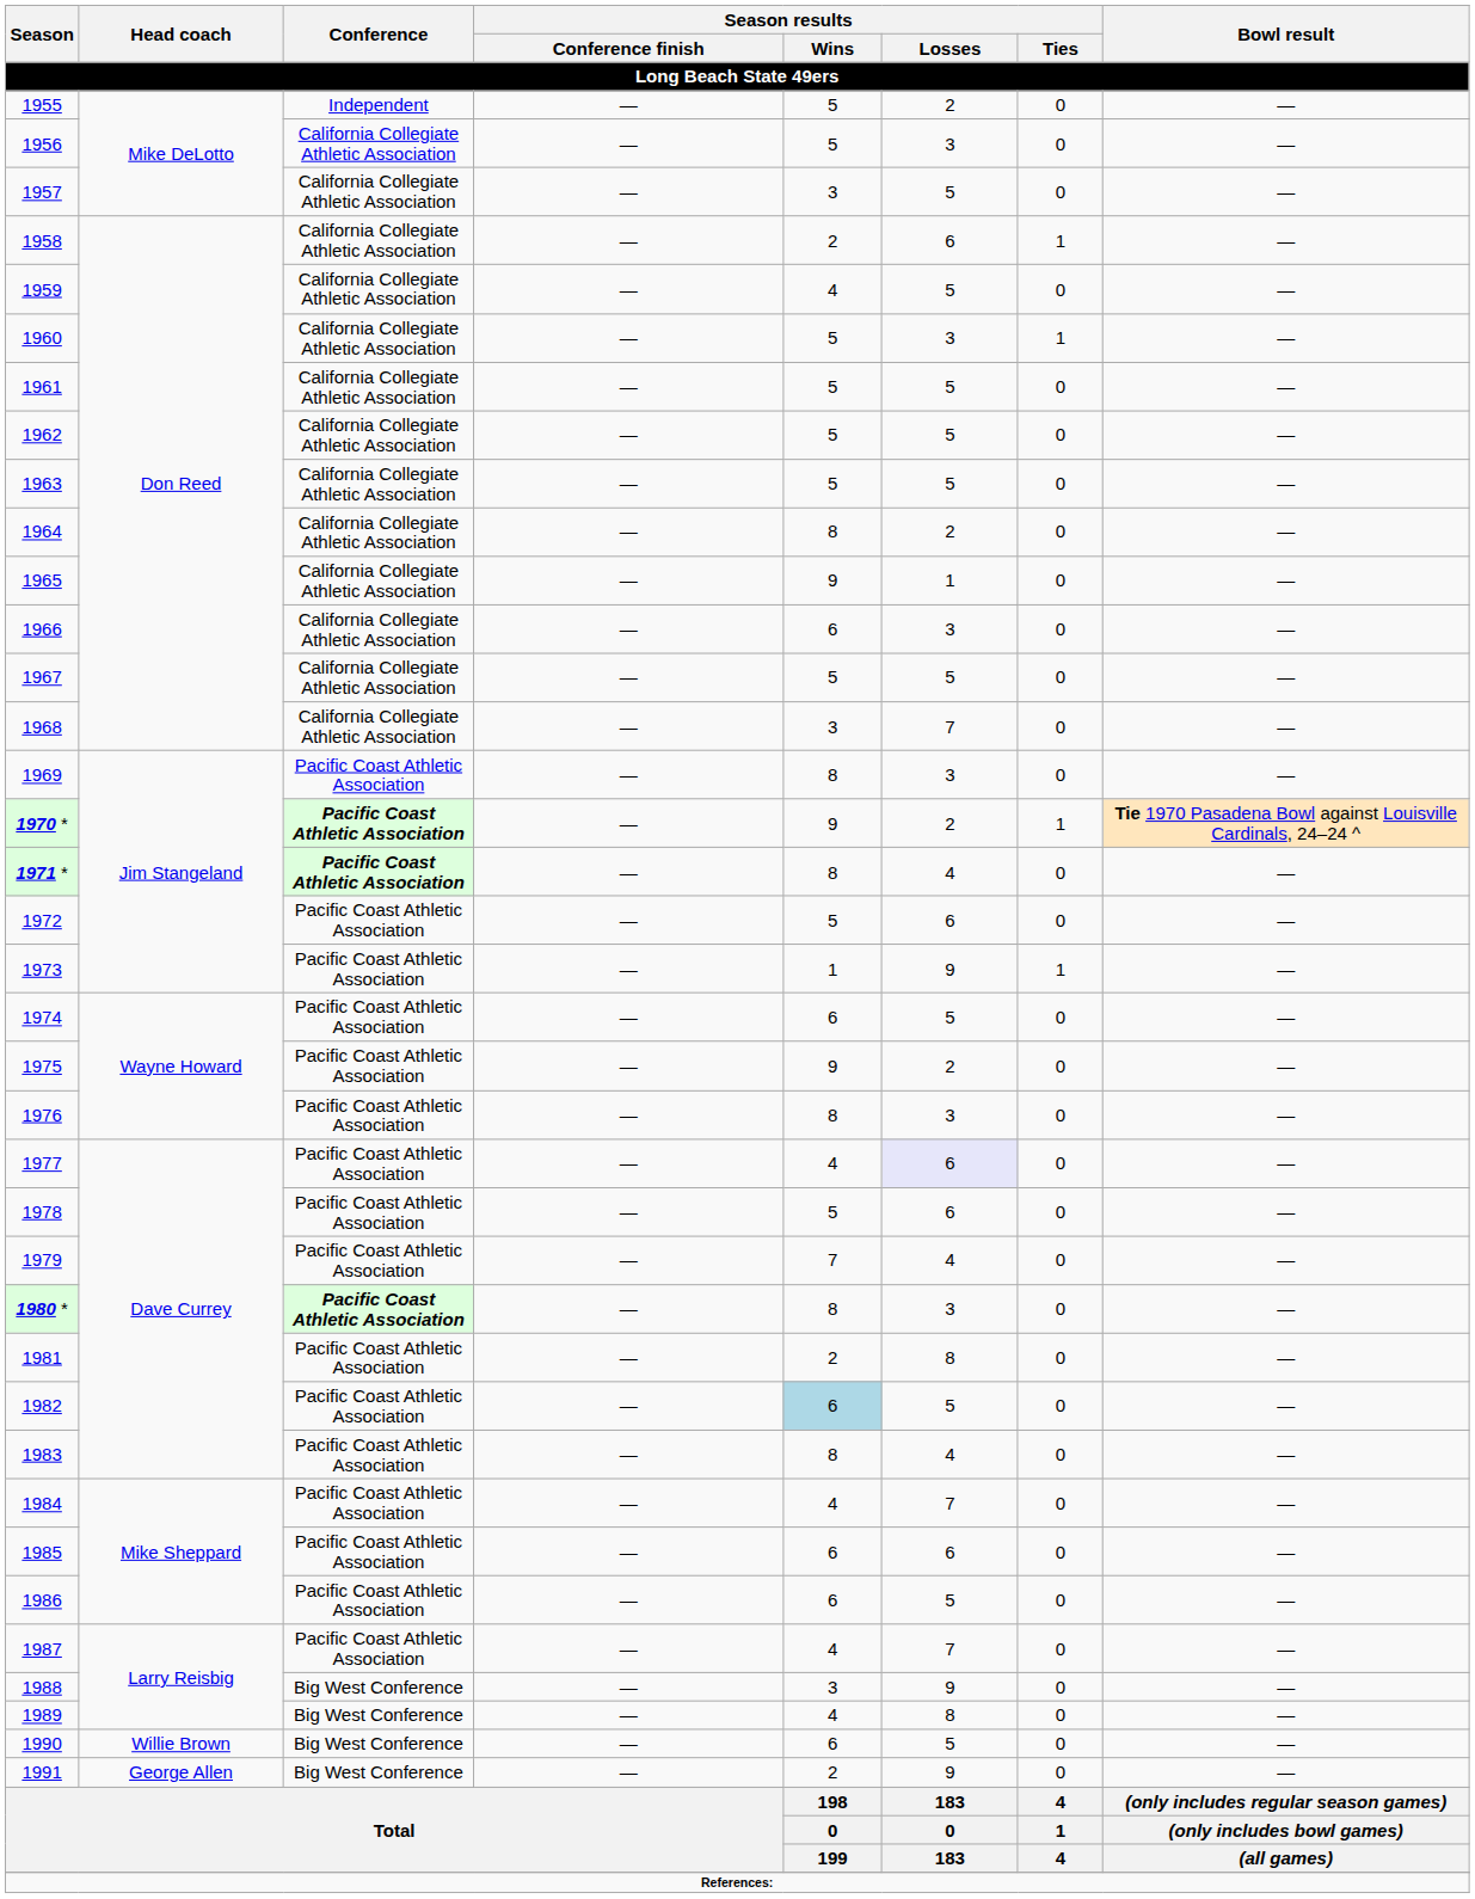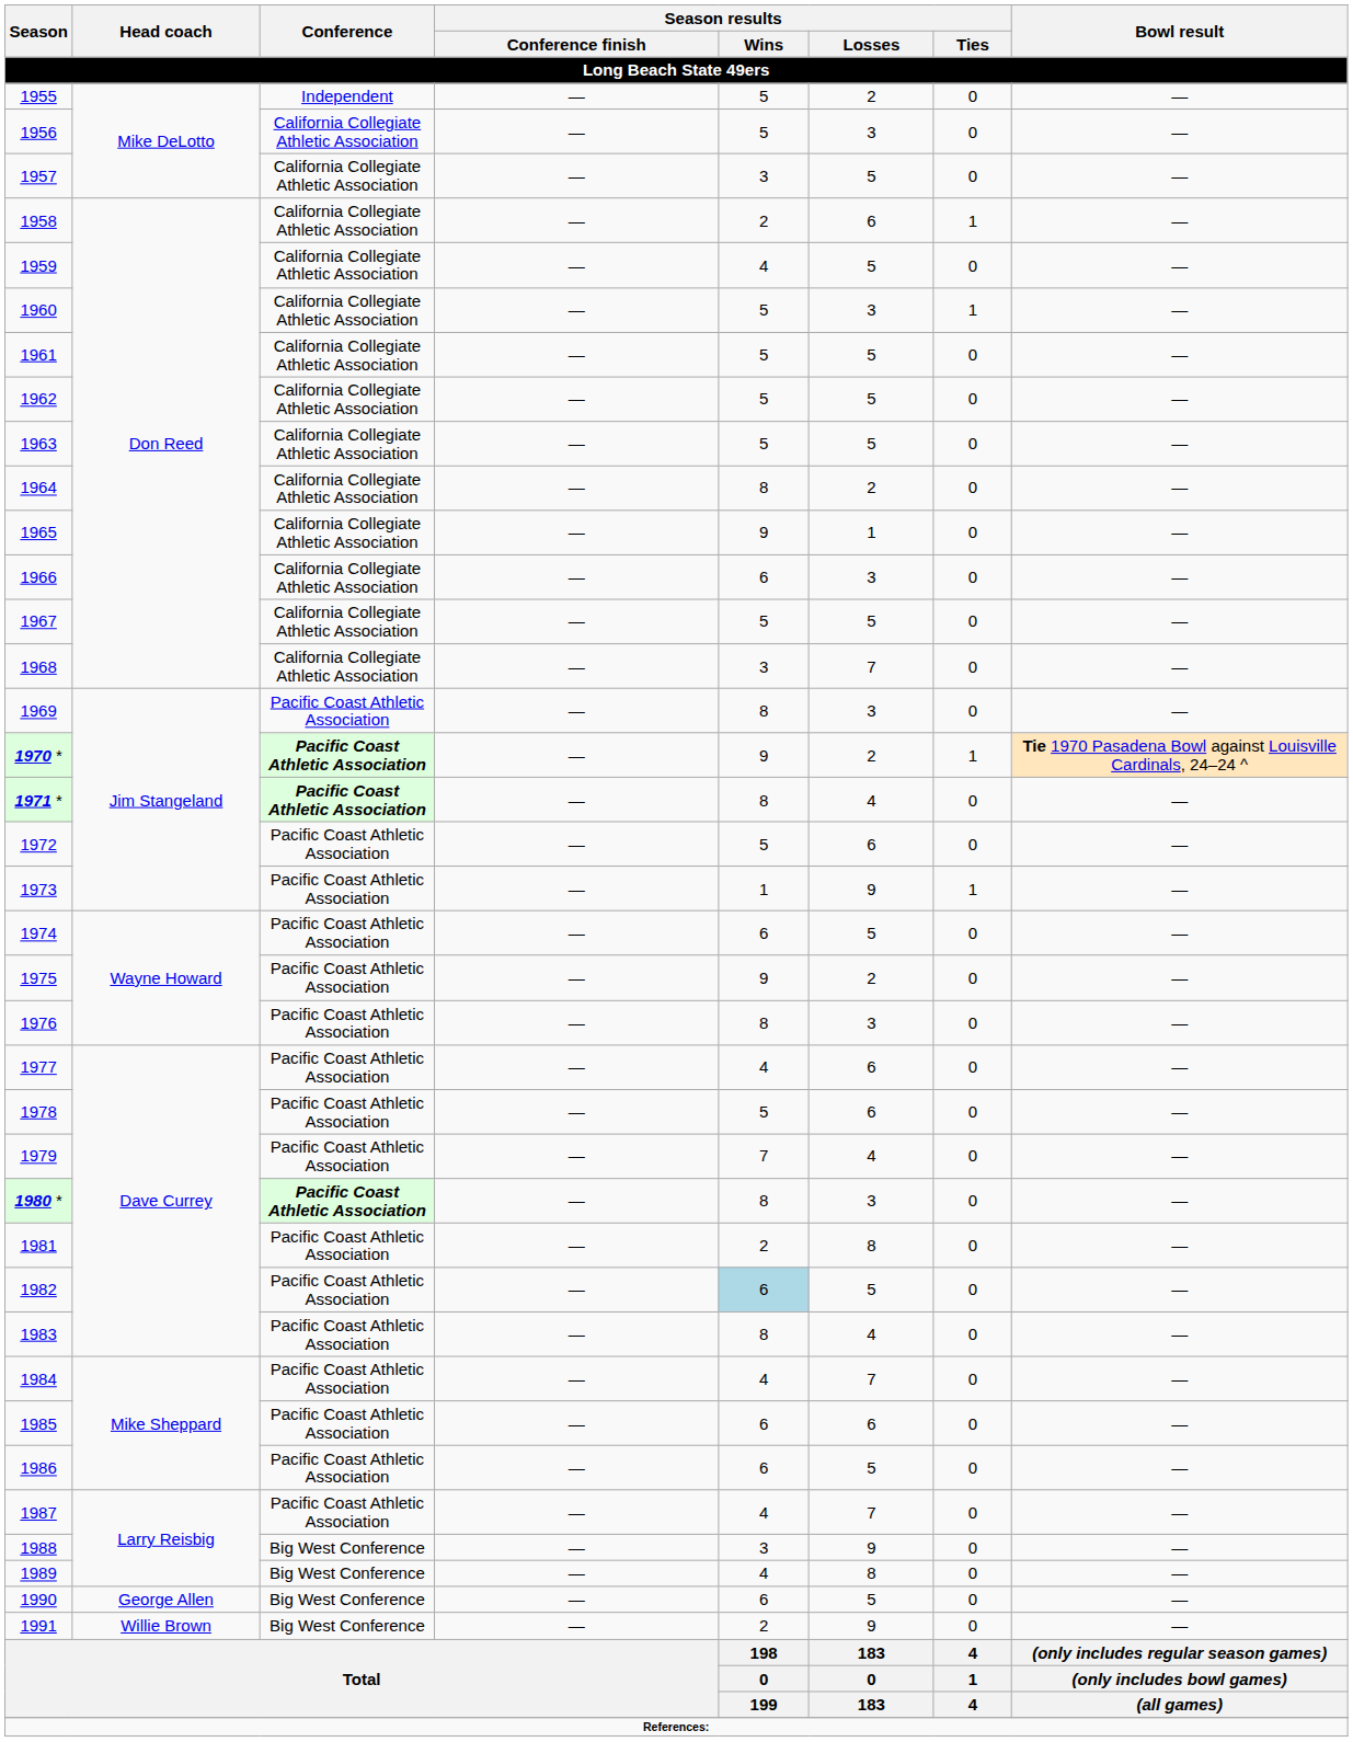 <table class="wikitable" style="font-size: 95%; width:98%; text-align:center;">
 <tr>
 <th rowspan="2" style="width:5%;">Season</th>
 <th rowspan="2" style="width:14%;">Head coach</th>
 <th rowspan="2" style="width:13%;">Conference</th>
 <th colspan="4">Season results</th>
 <th rowspan="2" style="width:25%;">Bowl result</th>
 </tr>
 <tr>
 <th>Conference finish</th>
 <th>Wins</th>
 <th>Losses</th>
 <th>Ties</th>
 </tr>
 <tr>
 <td colspan="8" style="background:#000000;color:white"><strong>Long Beach State 49ers</strong></td>
 </tr>
 <tr>
 <td><a href='#'>1955</a></td>
 <td rowspan=3><a href='#'>Mike DeLotto</a></td>
 <td><a href='#'>Independent</a></td>
 <td>—</td>
 <td>5</td>
 <td>2</td>
 <td>0</td>
 <td>—</td>
 </tr>
 <tr>
 <td><a href='#'>1956</a></td>
 <td><a href='#'>California Collegiate Athletic Association</a></td>
 <td>—</td>
 <td>5</td>
 <td>3</td>
 <td>0</td>
 <td>—</td>
 </tr>
 <tr>
 <td><a href='#'>1957</a></td>
 <td>California Collegiate Athletic Association</td>
 <td>—</td>
 <td>3</td>
 <td>5</td>
 <td>0</td>
 <td>—</td>
 </tr>
 <tr>
 <td><a href='#'>1958</a></td>
 <td rowspan=11><a href='#'>Don Reed</a></td>
 <td>California Collegiate Athletic Association</td>
 <td>—</td>
 <td>2</td>
 <td>6</td>
 <td>1</td>
 <td>—</td>
 </tr>
 <tr>
 <td><a href='#'>1959</a></td>
 <td>California Collegiate Athletic Association</td>
 <td>—</td>
 <td>4</td>
 <td>5</td>
 <td>0</td>
 <td>—</td>
 </tr>
 <tr>
 <td><a href='#'>1960</a></td>
 <td>California Collegiate Athletic Association</td>
 <td>—</td>
 <td>5</td>
 <td>3</td>
 <td>1</td>
 <td>—</td>
 </tr>
 <tr>
 <td><a href='#'>1961</a></td>
 <td>California Collegiate Athletic Association</td>
 <td>—</td>
 <td>5</td>
 <td>5</td>
 <td>0</td>
 <td>—</td>
 </tr>
 <tr>
 <td><a href='#'>1962</a></td>
 <td>California Collegiate Athletic Association</td>
 <td>—</td>
 <td>5</td>
 <td>5</td>
 <td>0</td>
 <td>—</td>
 </tr>
 <tr>
 <td><a href='#'>1963</a></td>
 <td>California Collegiate Athletic Association</td>
 <td>—</td>
 <td>5</td>
 <td>5</td>
 <td>0</td>
 <td>—</td>
 </tr>
 <tr>
 <td><a href='#'>1964</a></td>
 <td>California Collegiate Athletic Association</td>
 <td>—</td>
 <td>8</td>
 <td>2</td>
 <td>0</td>
 <td>—</td>
 </tr>
 <tr>
 <td><a href='#'>1965</a></td>
 <td>California Collegiate Athletic Association</td>
 <td>—</td>
 <td>9</td>
 <td>1</td>
 <td>0</td>
 <td>—</td>
 </tr>
 <tr>
 <td><a href='#'>1966</a></td>
 <td>California Collegiate Athletic Association</td>
 <td>—</td>
 <td>6</td>
 <td>3</td>
 <td>0</td>
 <td>—</td>
 </tr>
 <tr>
 <td><a href='#'>1967</a></td>
 <td>California Collegiate Athletic Association</td>
 <td>—</td>
 <td>5</td>
 <td>5</td>
 <td>0</td>
 <td>—</td>
 </tr>
 <tr>
 <td><a href='#'>1968</a></td>
 <td>California Collegiate Athletic Association</td>
 <td>—</td>
 <td>3</td>
 <td>7</td>
 <td>0</td>
 <td>—</td>
 </tr>
 <tr>
 <td><a href='#'>1969</a></td>
 <td align="center" rowspan=5><a href='#'>Jim Stangeland</a></td>
 <td><a href='#'>Pacific Coast Athletic Association</a></td>
 <td>—</td>
 <td>8</td>
 <td>3</td>
 <td>0</td>
 <td>—</td>
 </tr>
 <tr>
 <td style="background: #ddffdd;"><strong><em><a href='#'>1970</a></em></strong> *</td>
 <td style="background: #ddffdd;"><strong><em>Pacific Coast Athletic Association</em></strong></td>
 <td>—</td>
 <td>9</td>
 <td>2</td>
 <td>1</td>
 <td style="background: #ffe6bd;"><strong>Tie</strong> <a href='#'>1970 Pasadena Bowl</a> against <a href='#'>Louisville Cardinals</a>, 24–24 ^</td>
 </tr>
 <tr>
 <td style="background: #ddffdd;"><strong><em><a href='#'>1971</a></em></strong> *</td>
 <td style="background: #ddffdd;"><strong><em>Pacific Coast Athletic Association</em></strong></td>
 <td>—</td>
 <td>8</td>
 <td>4</td>
 <td>0</td>
 <td>—</td>
 </tr>
 <tr>
 <td><a href='#'>1972</a></td>
 <td>Pacific Coast Athletic Association</td>
 <td>—</td>
 <td>5</td>
 <td>6</td>
 <td>0</td>
 <td>—</td>
 </tr>
 <tr>
 <td><a href='#'>1973</a></td>
 <td>Pacific Coast Athletic Association</td>
 <td>—</td>
 <td>1</td>
 <td>9</td>
 <td>1</td>
 <td>—</td>
 </tr>
 <tr>
 <td><a href='#'>1974</a></td>
 <td rowspan=3><a href='#'>Wayne Howard</a></td>
 <td>Pacific Coast Athletic Association</td>
 <td>—</td>
 <td>6</td>
 <td>5</td>
 <td>0</td>
 <td>—</td>
 </tr>
 <tr>
 <td><a href='#'>1975</a></td>
 <td>Pacific Coast Athletic Association</td>
 <td>—</td>
 <td>9</td>
 <td>2</td>
 <td>0</td>
 <td>—</td>
 </tr>
 <tr>
 <td><a href='#'>1976</a></td>
 <td>Pacific Coast Athletic Association</td>
 <td>—</td>
 <td>8</td>
 <td>3</td>
 <td>0</td>
 <td>—</td>
 </tr>
 <tr>
 <td><a href='#'>1977</a></td>
 <td rowspan=7><a href='#'>Dave Currey</a></td>
 <td>Pacific Coast Athletic Association</td>
 <td>—</td>
 <td>4</td>
-<td style="background: lavender;">6</td>
+<td>6</td>
 <td>0</td>
 <td>—</td>
 </tr>
 <tr>
 <td><a href='#'>1978</a></td>
 <td>Pacific Coast Athletic Association</td>
 <td>—</td>
 <td>5</td>
 <td>6</td>
 <td>0</td>
 <td>—</td>
 </tr>
 <tr>
 <td><a href='#'>1979</a></td>
 <td>Pacific Coast Athletic Association</td>
 <td>—</td>
 <td>7</td>
 <td>4</td>
 <td>0</td>
 <td>—</td>
 </tr>
 <tr>
 <td style="background: #ddffdd;"><strong><em><a href='#'>1980</a></em></strong> *</td>
 <td style="background: #ddffdd;"><strong><em>Pacific Coast Athletic Association</em></strong></td>
 <td>—</td>
 <td>8</td>
 <td>3</td>
 <td>0</td>
 <td>—</td>
 </tr>
 <tr>
 <td><a href='#'>1981</a></td>
 <td>Pacific Coast Athletic Association</td>
 <td>—</td>
 <td>2</td>
 <td>8</td>
 <td>0</td>
 <td>—</td>
 </tr>
 <tr>
 <td><a href='#'>1982</a></td>
 <td>Pacific Coast Athletic Association</td>
 <td>—</td>
 <td style="background: lightblue;">6</td>
 <td>5</td>
 <td>0</td>
 <td>—</td>
 </tr>
 <tr>
 <td><a href='#'>1983</a></td>
 <td>Pacific Coast Athletic Association</td>
 <td>—</td>
 <td>8</td>
 <td>4</td>
 <td>0</td>
 <td>—</td>
 </tr>
 <tr>
 <td><a href='#'>1984</a></td>
 <td rowspan=3><a href='#'>Mike Sheppard</a></td>
 <td>Pacific Coast Athletic Association</td>
 <td>—</td>
 <td>4</td>
 <td>7</td>
 <td>0</td>
 <td>—</td>
 </tr>
 <tr>
 <td><a href='#'>1985</a></td>
 <td>Pacific Coast Athletic Association</td>
 <td>—</td>
 <td>6</td>
 <td>6</td>
 <td>0</td>
 <td>—</td>
 </tr>
 <tr>
 <td><a href='#'>1986</a></td>
 <td>Pacific Coast Athletic Association</td>
 <td>—</td>
 <td>6</td>
 <td>5</td>
 <td>0</td>
 <td>—</td>
 </tr>
 <tr>
 <td><a href='#'>1987</a></td>
 <td rowspan=3><a href='#'>Larry Reisbig</a></td>
 <td>Pacific Coast Athletic Association</td>
 <td>—</td>
 <td>4</td>
 <td>7</td>
 <td>0</td>
 <td>—</td>
 </tr>
 <tr>
 <td><a href='#'>1988</a></td>
 <td>Big West Conference</td>
 <td>—</td>
 <td>3</td>
 <td>9</td>
 <td>0</td>
 <td>—</td>
 </tr>
 <tr>
 <td><a href='#'>1989</a></td>
 <td>Big West Conference</td>
 <td>—</td>
 <td>4</td>
 <td>8</td>
 <td>0</td>
 <td>—</td>
 </tr>
 <tr>
 <td><a href='#'>1990</a></td>
-<td><a href='#'>Willie Brown</a></td>
+<td><a href='#'>George Allen</a></td>
 <td>Big West Conference</td>
 <td>—</td>
 <td>6</td>
 <td>5</td>
 <td>0</td>
 <td>—</td>
 </tr>
 <tr>
 <td><a href='#'>1991</a></td>
-<td><a href='#'>George Allen</a></td>
+<td><a href='#'>Willie Brown</a></td>
 <td>Big West Conference</td>
 <td>—</td>
 <td>2</td>
 <td>9</td>
 <td>0</td>
 <td>—</td>
 </tr>
 <tr>
 <th rowspan="3" colspan="4">Total</th>
 <th>198</th>
 <th>183</th>
 <th>4</th>
 <th><em>(only includes regular season games)</em></th>
 </tr>
 <tr>
 <th>0</th>
 <th>0</th>
 <th>1</th>
 <th><em>(only includes bowl games)</em></th>
 </tr>
 <tr>
 <th>199</th>
 <th>183</th>
 <th>4</th>
 <th><em>(all games)</em></th>
 </tr>
 <tr>
 </tr>
 <tr>
 <td colspan="8" style="font-size: 8pt"><strong>References:</strong></td>
 </tr>
 </table>
